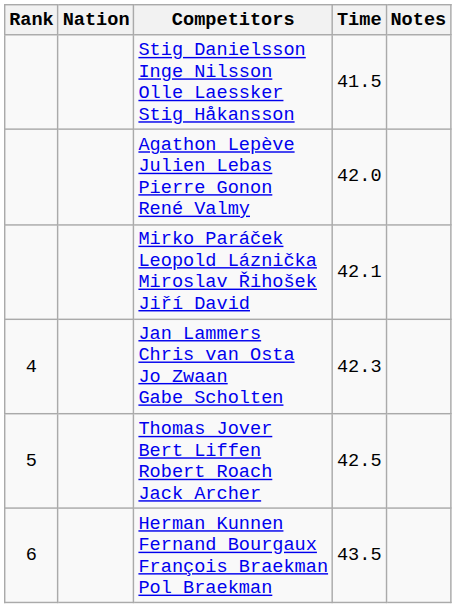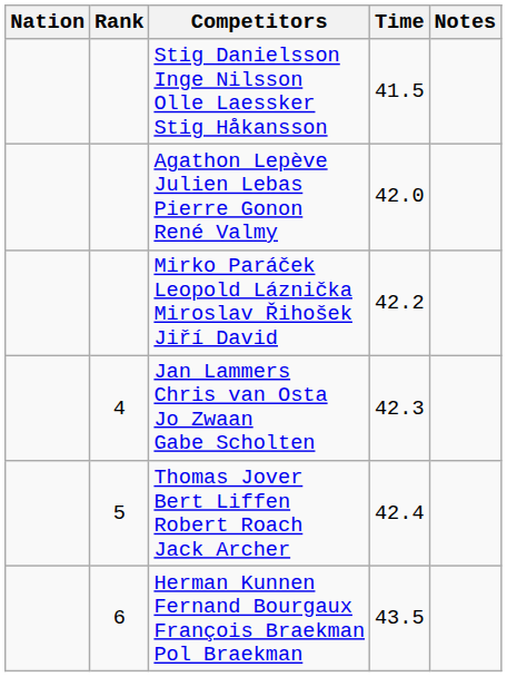 <table class="wikitable sortable" style="text-align:center">
 <tr>
+<th>Nation</th>
 <th>Rank</th>
-<th>Nation</th>
 <th>Competitors</th>
 <th>Time</th>
 <th>Notes</th>
 </tr>
 <tr>
+<td align=left></td>
 <td></td>
-<td align=left></td>
 <td align=left><a href='#'>Stig Danielsson</a><br><a href='#'>Inge Nilsson</a><br><a href='#'>Olle Laessker</a><br><a href='#'>Stig Håkansson</a></td>
 <td>41.5</td>
 <td></td>
 </tr>
 <tr>
+<td align=left></td>
 <td></td>
-<td align=left></td>
 <td align=left><a href='#'>Agathon Lepève</a><br><a href='#'>Julien Lebas</a><br><a href='#'>Pierre Gonon</a><br><a href='#'>René Valmy</a></td>
 <td>42.0</td>
 <td></td>
 </tr>
 <tr>
+<td align=left></td>
 <td></td>
-<td align=left></td>
 <td align=left><a href='#'>Mirko Paráček</a><br><a href='#'>Leopold Láznička</a><br><a href='#'>Miroslav Řihošek</a><br><a href='#'>Jiří David</a></td>
-<td>42.1</td>
+<td>42.2</td>
 <td></td>
 </tr>
 <tr>
+<td align=left></td>
 <td>4</td>
-<td align=left></td>
 <td align=left><a href='#'>Jan Lammers</a><br><a href='#'>Chris van Osta</a><br><a href='#'>Jo Zwaan</a><br><a href='#'>Gabe Scholten</a></td>
 <td>42.3</td>
 <td></td>
 </tr>
 <tr>
+<td align=left></td>
 <td>5</td>
-<td align=left></td>
 <td align=left><a href='#'>Thomas Jover</a><br><a href='#'>Bert Liffen</a><br><a href='#'>Robert Roach</a><br><a href='#'>Jack Archer</a></td>
-<td>42.5</td>
+<td>42.4</td>
 <td></td>
 </tr>
 <tr>
+<td align=left></td>
 <td>6</td>
-<td align=left></td>
 <td align=left><a href='#'>Herman Kunnen</a><br><a href='#'>Fernand Bourgaux</a><br><a href='#'>François Braekman</a><br><a href='#'>Pol Braekman</a></td>
 <td>43.5</td>
 <td></td>
 </tr>
 </table>
